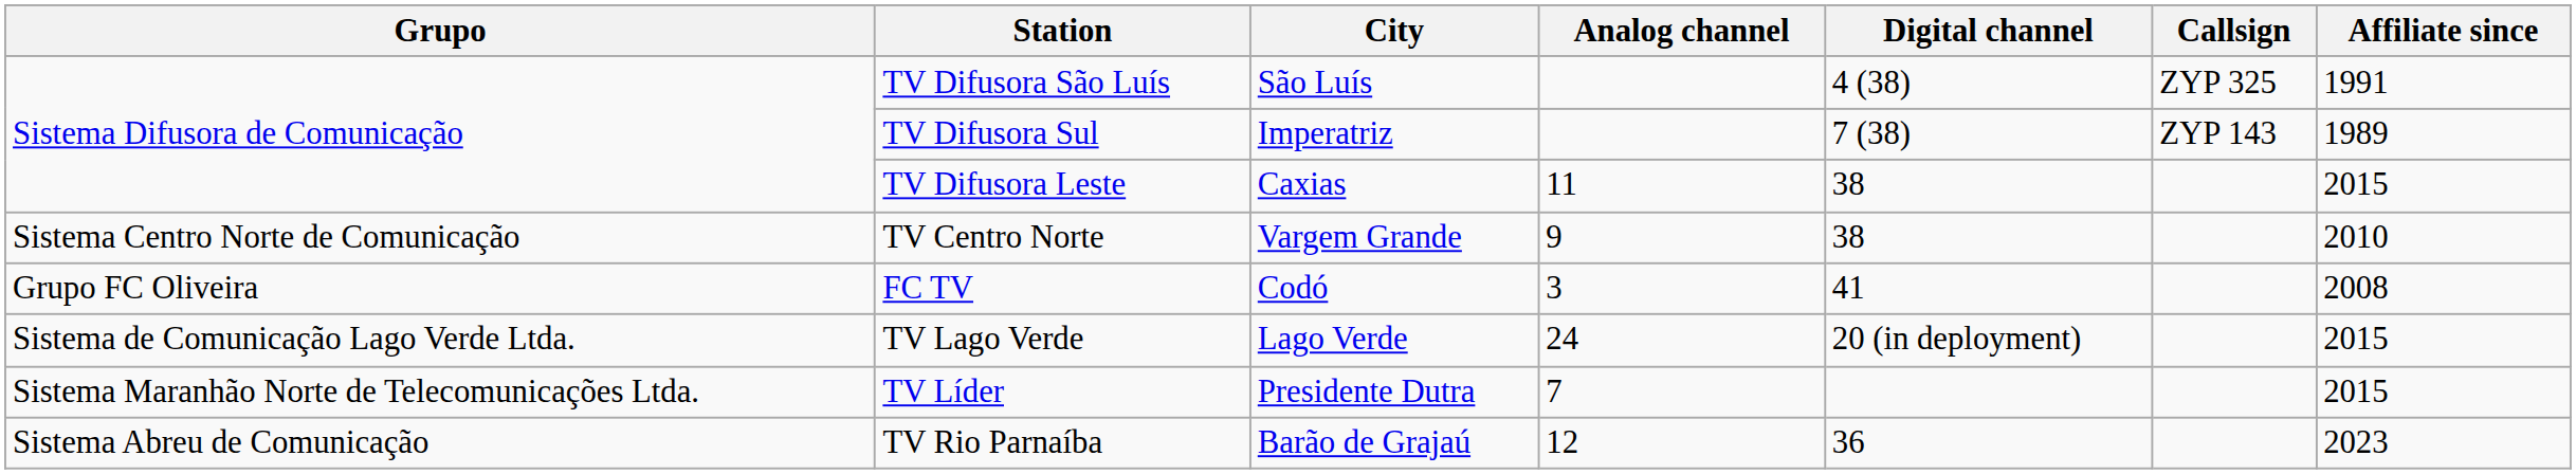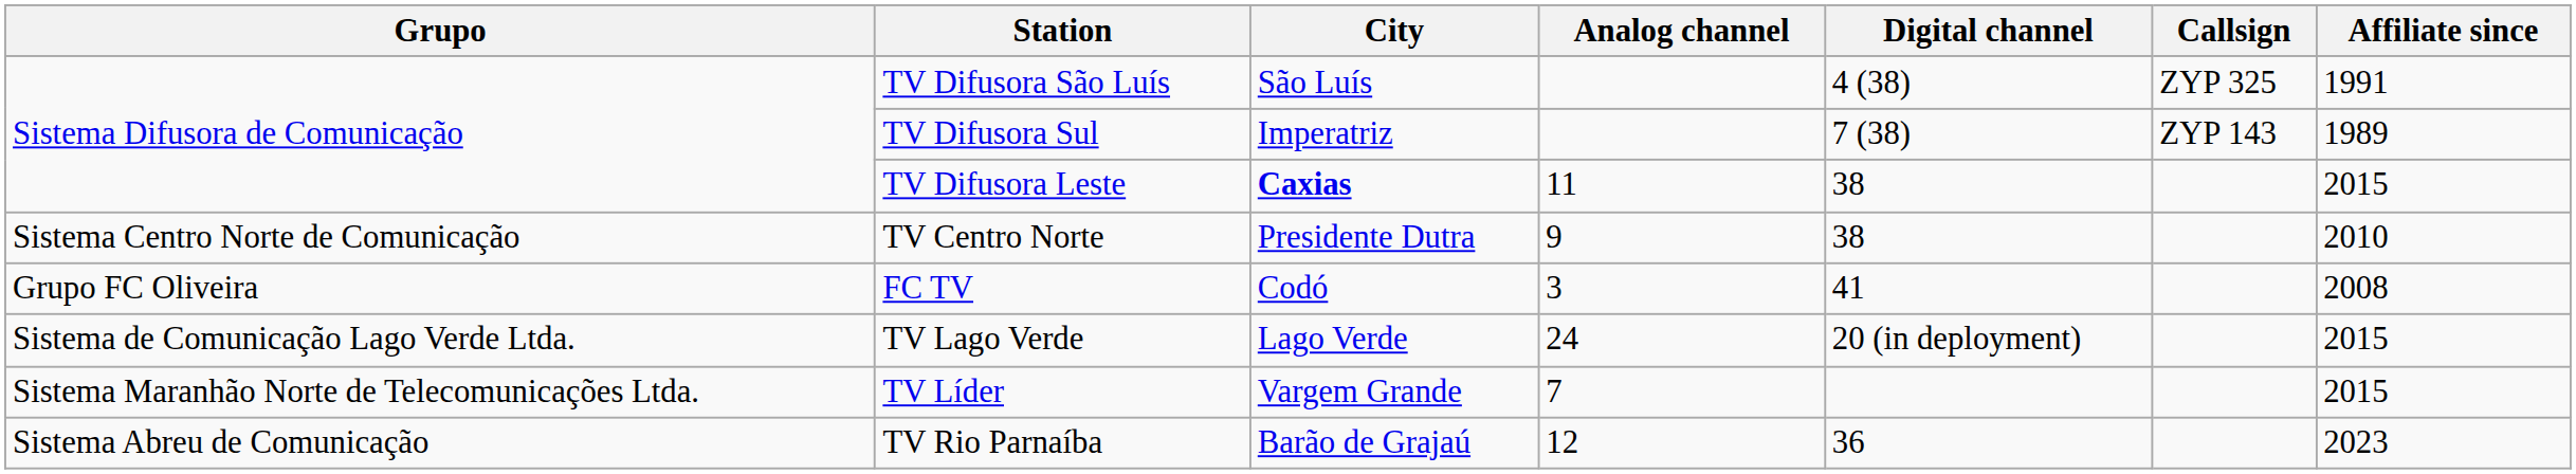 <table class = "wikitable" style = "width: 100%">
 <tr>
 <th>Grupo</th>
 <th>Station</th>
 <th>City</th>
 <th>Analog channel</th>
 <th>Digital channel</th>
 <th>Callsign</th>
 <th>Affiliate since</th>
 </tr>
 <tr>
 <td rowspan = "3"><a href='#'>Sistema Difusora de Comunicação</a></td>
 <td><a href='#'>TV Difusora São Luís</a></td>
 <td><a href='#'>São Luís</a></td>
 <td></td>
 <td>4 (38)</td>
 <td>ZYP 325</td>
 <td>1991</td>
 </tr>
 <tr>
 <td><a href='#'>TV Difusora Sul</a></td>
 <td><a href='#'>Imperatriz</a></td>
 <td></td>
 <td>7 (38)</td>
 <td>ZYP 143</td>
 <td>1989</td>
 </tr>
 <tr>
 <td><a href='#'>TV Difusora Leste</a></td>
-<td><a href='#'>Caxias</a></td>
+<td><strong><a href='#'>Caxias</a></strong></td>
 <td>11</td>
 <td>38</td>
 <td></td>
 <td>2015</td>
 </tr>
 <tr>
 <td>Sistema Centro Norte de Comunicação</td>
 <td>TV Centro Norte</td>
-<td><a href='#'>Vargem Grande</a></td>
+<td><a href='#'>Presidente Dutra</a></td>
 <td>9</td>
 <td>38</td>
 <td></td>
 <td>2010</td>
 </tr>
 <tr>
 <td>Grupo FC Oliveira</td>
 <td><a href='#'>FC TV</a></td>
 <td><a href='#'>Codó</a></td>
 <td>3</td>
 <td>41</td>
 <td></td>
 <td>2008</td>
 </tr>
 <tr>
 <td>Sistema de Comunicação Lago Verde Ltda.</td>
 <td>TV Lago Verde</td>
 <td><a href='#'>Lago Verde</a></td>
 <td>24</td>
 <td>20 (in deployment)</td>
 <td></td>
 <td>2015</td>
 </tr>
 <tr>
 <td>Sistema Maranhão Norte de Telecomunicações Ltda.</td>
 <td><a href='#'>TV Líder</a></td>
-<td><a href='#'>Presidente Dutra</a></td>
+<td><a href='#'>Vargem Grande</a></td>
 <td>7</td>
 <td></td>
 <td></td>
 <td>2015</td>
 </tr>
 <tr>
 <td>Sistema Abreu de Comunicação</td>
 <td>TV Rio Parnaíba</td>
 <td><a href='#'>Barão de Grajaú</a></td>
 <td>12</td>
 <td>36</td>
 <td></td>
 <td>2023</td>
 </tr>
 </table>
